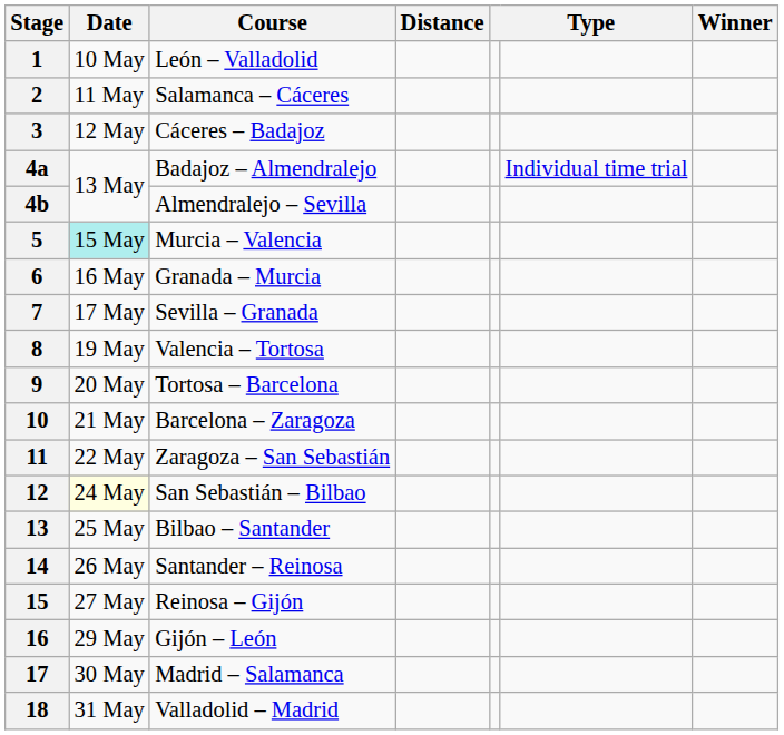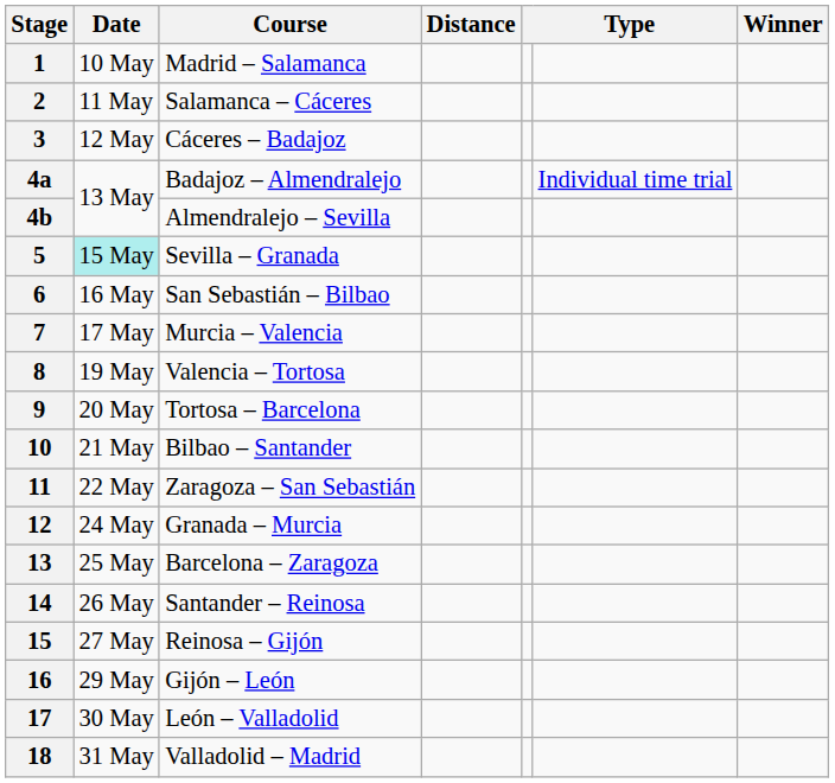 <table class="wikitable">
 <tr>
 <th scope="col">Stage</th>
 <th scope="col">Date</th>
 <th scope="col">Course</th>
 <th scope="col">Distance</th>
 <th scope="col" colspan="2">Type</th>
 <th scope="col">Winner</th>
 </tr>
 <tr>
 <th scope="row">1</th>
 <td>10 May</td>
-<td>León – <a href='#'>Valladolid</a></td>
+<td>Madrid – <a href='#'>Salamanca</a></td>
 <td style="text-align:center;"></td>
 <td></td>
 <td></td>
 <td></td>
 </tr>
 <tr>
 <th scope="row">2</th>
 <td>11 May</td>
 <td>Salamanca – <a href='#'>Cáceres</a></td>
 <td style="text-align:center;"></td>
 <td></td>
 <td></td>
 <td></td>
 </tr>
 <tr>
 <th scope="row">3</th>
 <td>12 May</td>
 <td>Cáceres – <a href='#'>Badajoz</a></td>
 <td style="text-align:center;"></td>
 <td></td>
 <td></td>
 <td></td>
 </tr>
 <tr>
 <th scope="row">4a</th>
 <td rowspan="2">13 May</td>
 <td>Badajoz – <a href='#'>Almendralejo</a></td>
 <td style="text-align:center;"></td>
 <td></td>
 <td><a href='#'>Individual time trial</a></td>
 <td></td>
 </tr>
 <tr>
 <th scope="row">4b</th>
 <td>Almendralejo – <a href='#'>Sevilla</a></td>
 <td style="text-align:center;"></td>
 <td></td>
 <td></td>
 <td></td>
 </tr>
 <tr>
 <th scope="row">5</th>
 <td style="background: paleturquoise;">15 May</td>
-<td>Murcia – <a href='#'>Valencia</a></td>
+<td>Sevilla – <a href='#'>Granada</a></td>
 <td style="text-align:center;"></td>
 <td></td>
 <td></td>
 <td></td>
 </tr>
 <tr>
 <th scope="row">6</th>
 <td>16 May</td>
-<td>Granada – <a href='#'>Murcia</a></td>
+<td>San Sebastián – <a href='#'>Bilbao</a></td>
 <td style="text-align:center;"></td>
 <td></td>
 <td></td>
 <td></td>
 </tr>
 <tr>
 <th scope="row">7</th>
 <td>17 May</td>
-<td>Sevilla – <a href='#'>Granada</a></td>
+<td>Murcia – <a href='#'>Valencia</a></td>
 <td style="text-align:center;"></td>
 <td></td>
 <td></td>
 <td></td>
 </tr>
 <tr>
 <th scope="row">8</th>
 <td>19 May</td>
 <td>Valencia – <a href='#'>Tortosa</a></td>
 <td style="text-align:center;"></td>
 <td></td>
 <td></td>
 <td></td>
 </tr>
 <tr>
 <th scope="row">9</th>
 <td>20 May</td>
 <td>Tortosa – <a href='#'>Barcelona</a></td>
 <td style="text-align:center;"></td>
 <td></td>
 <td></td>
 <td></td>
 </tr>
 <tr>
 <th scope="row">10</th>
 <td>21 May</td>
-<td>Barcelona – <a href='#'>Zaragoza</a></td>
+<td>Bilbao – <a href='#'>Santander</a></td>
 <td style="text-align:center;"></td>
 <td></td>
 <td></td>
 <td></td>
 </tr>
 <tr>
 <th scope="row">11</th>
 <td>22 May</td>
 <td>Zaragoza – <a href='#'>San Sebastián</a></td>
 <td style="text-align:center;"></td>
 <td></td>
 <td></td>
 <td></td>
 </tr>
 <tr>
 <th scope="row">12</th>
-<td style="background: lightyellow;">24 May</td>
-<td>San Sebastián – <a href='#'>Bilbao</a></td>
+<td>24 May</td>
+<td>Granada – <a href='#'>Murcia</a></td>
 <td style="text-align:center;"></td>
 <td></td>
 <td></td>
 <td></td>
 </tr>
 <tr>
 <th scope="row">13</th>
 <td>25 May</td>
-<td>Bilbao – <a href='#'>Santander</a></td>
+<td>Barcelona – <a href='#'>Zaragoza</a></td>
 <td style="text-align:center;"></td>
 <td></td>
 <td></td>
 <td></td>
 </tr>
 <tr>
 <th scope="row">14</th>
 <td>26 May</td>
 <td>Santander – <a href='#'>Reinosa</a></td>
 <td style="text-align:center;"></td>
 <td></td>
 <td></td>
 <td></td>
 </tr>
 <tr>
 <th scope="row">15</th>
 <td>27 May</td>
 <td>Reinosa – <a href='#'>Gijón</a></td>
 <td style="text-align:center;"></td>
 <td></td>
 <td></td>
 <td></td>
 </tr>
 <tr>
 <th scope="row">16</th>
 <td>29 May</td>
 <td>Gijón – <a href='#'>León</a></td>
 <td style="text-align:center;"></td>
 <td></td>
 <td></td>
 <td></td>
 </tr>
 <tr>
 <th scope="row">17</th>
 <td>30 May</td>
-<td>Madrid – <a href='#'>Salamanca</a></td>
+<td>León – <a href='#'>Valladolid</a></td>
 <td style="text-align:center;"></td>
 <td></td>
 <td></td>
 <td></td>
 </tr>
 <tr>
 <th scope="row">18</th>
 <td>31 May</td>
 <td>Valladolid – <a href='#'>Madrid</a></td>
 <td style="text-align:center;"></td>
 <td></td>
 <td></td>
 <td></td>
 </tr>
 </table>
